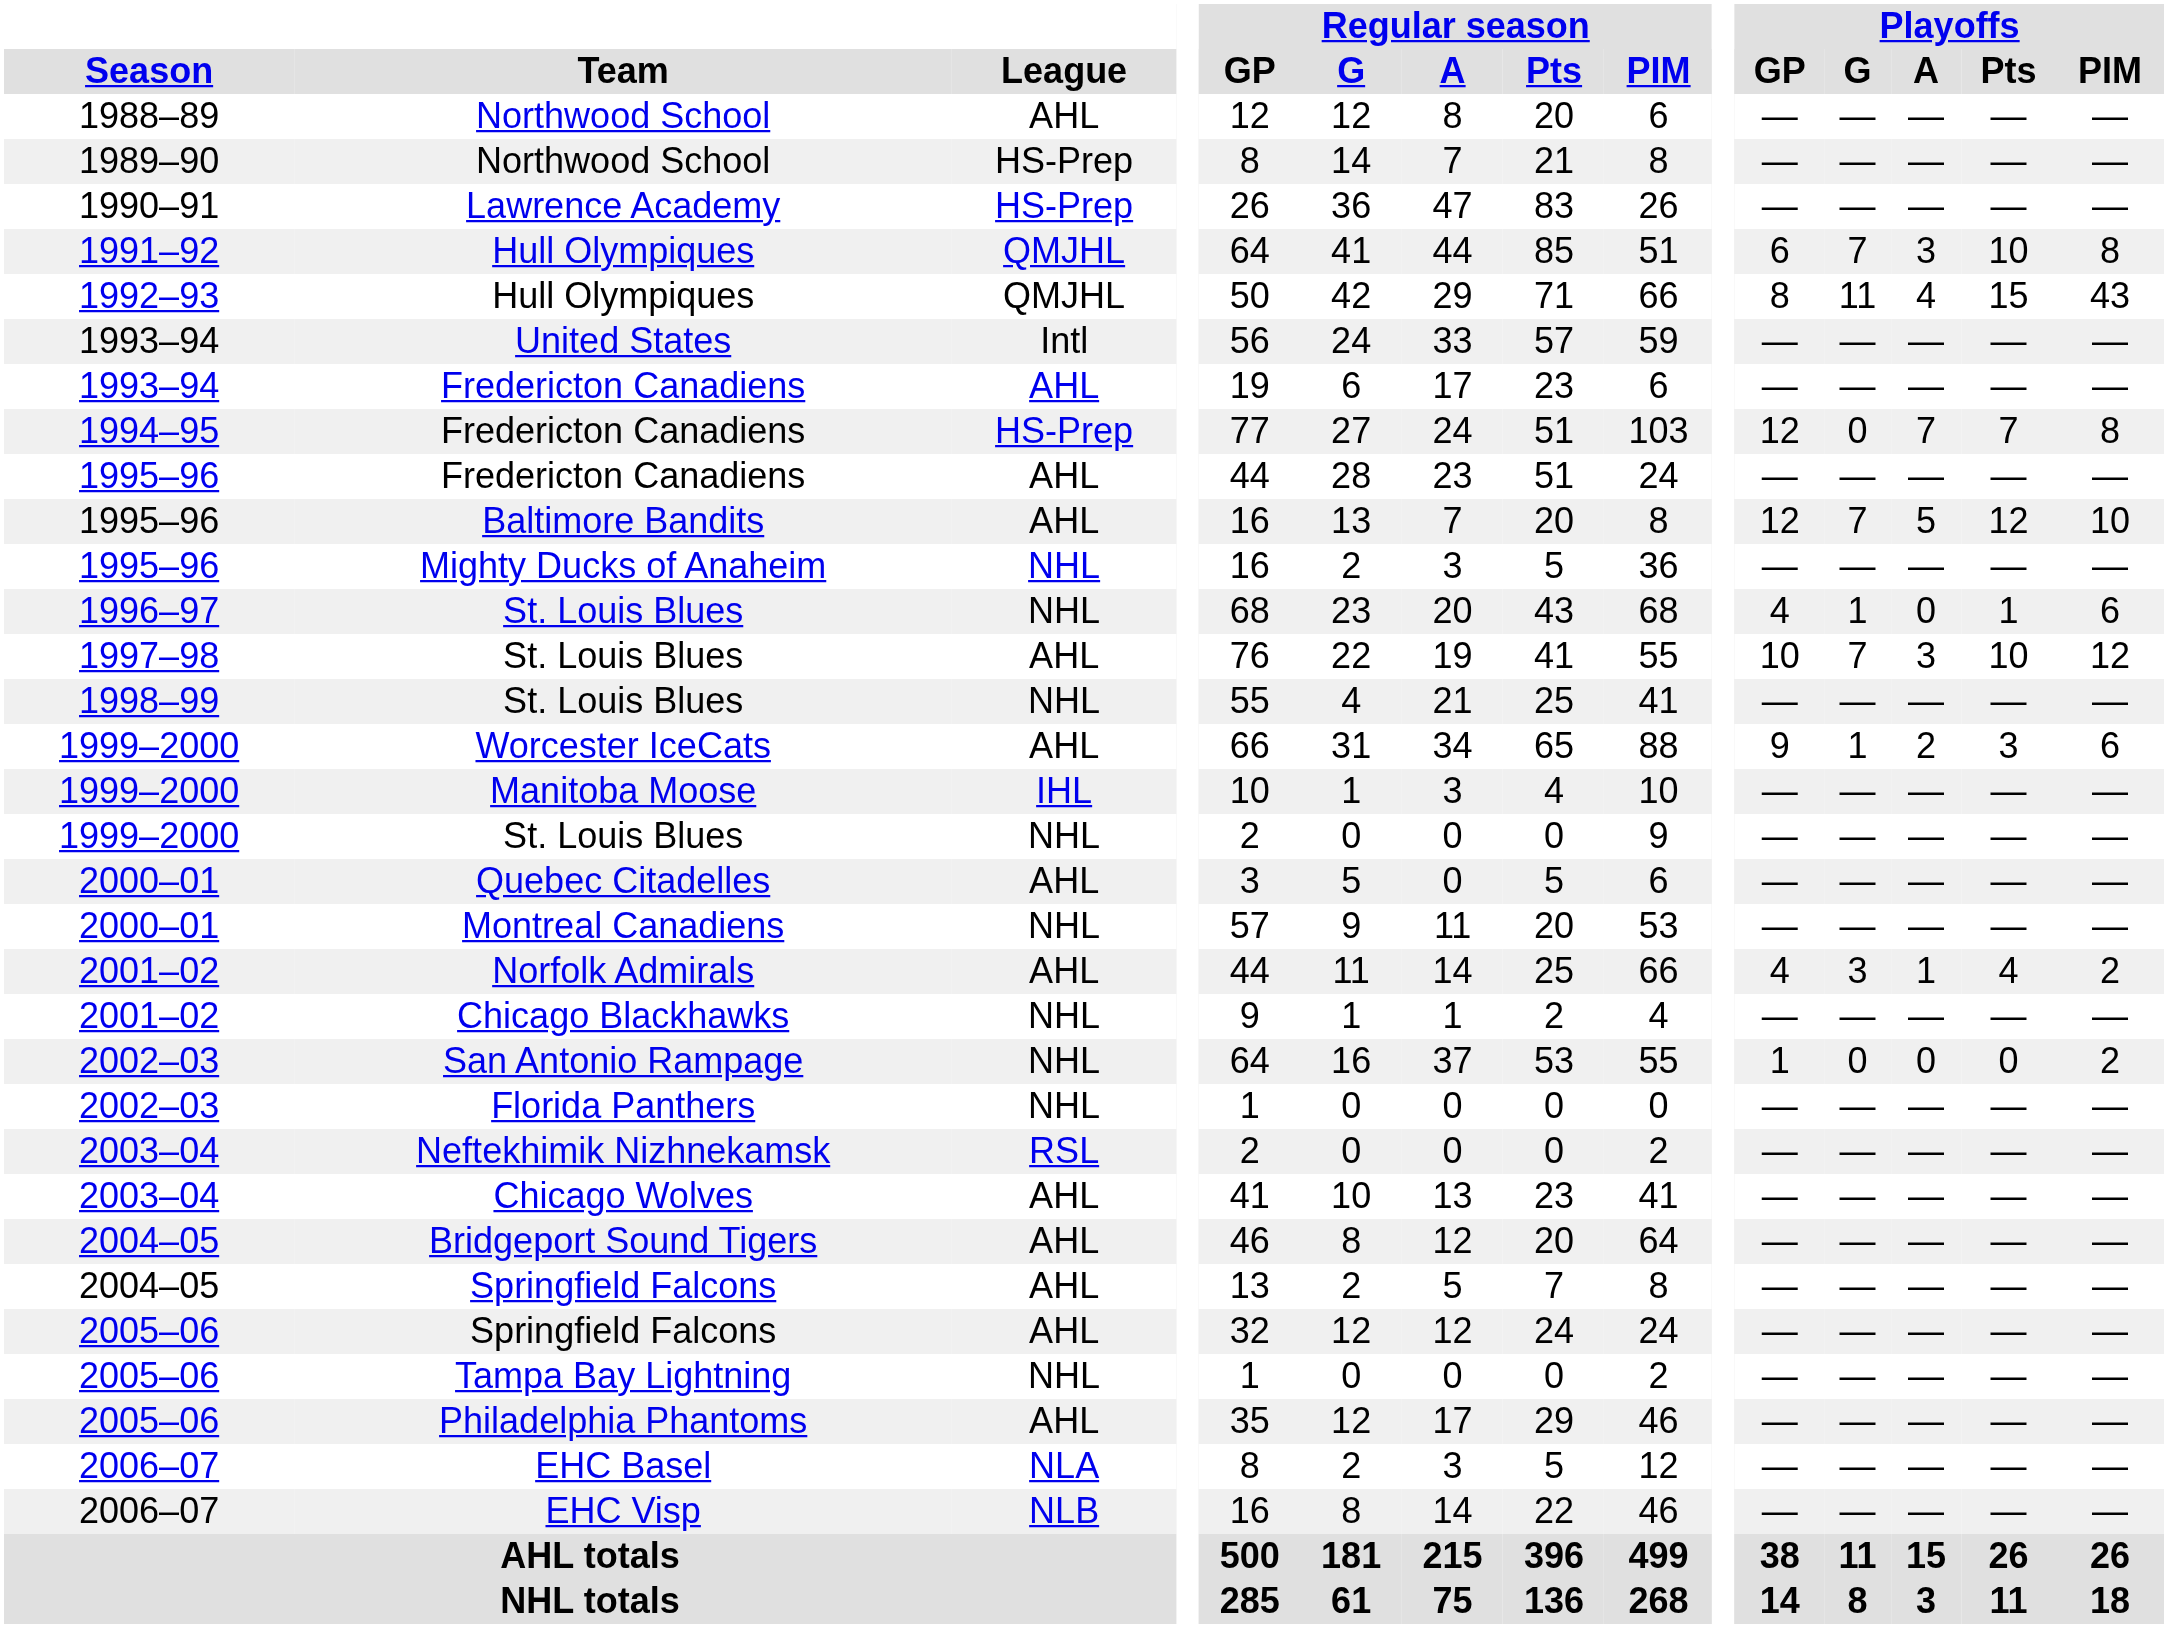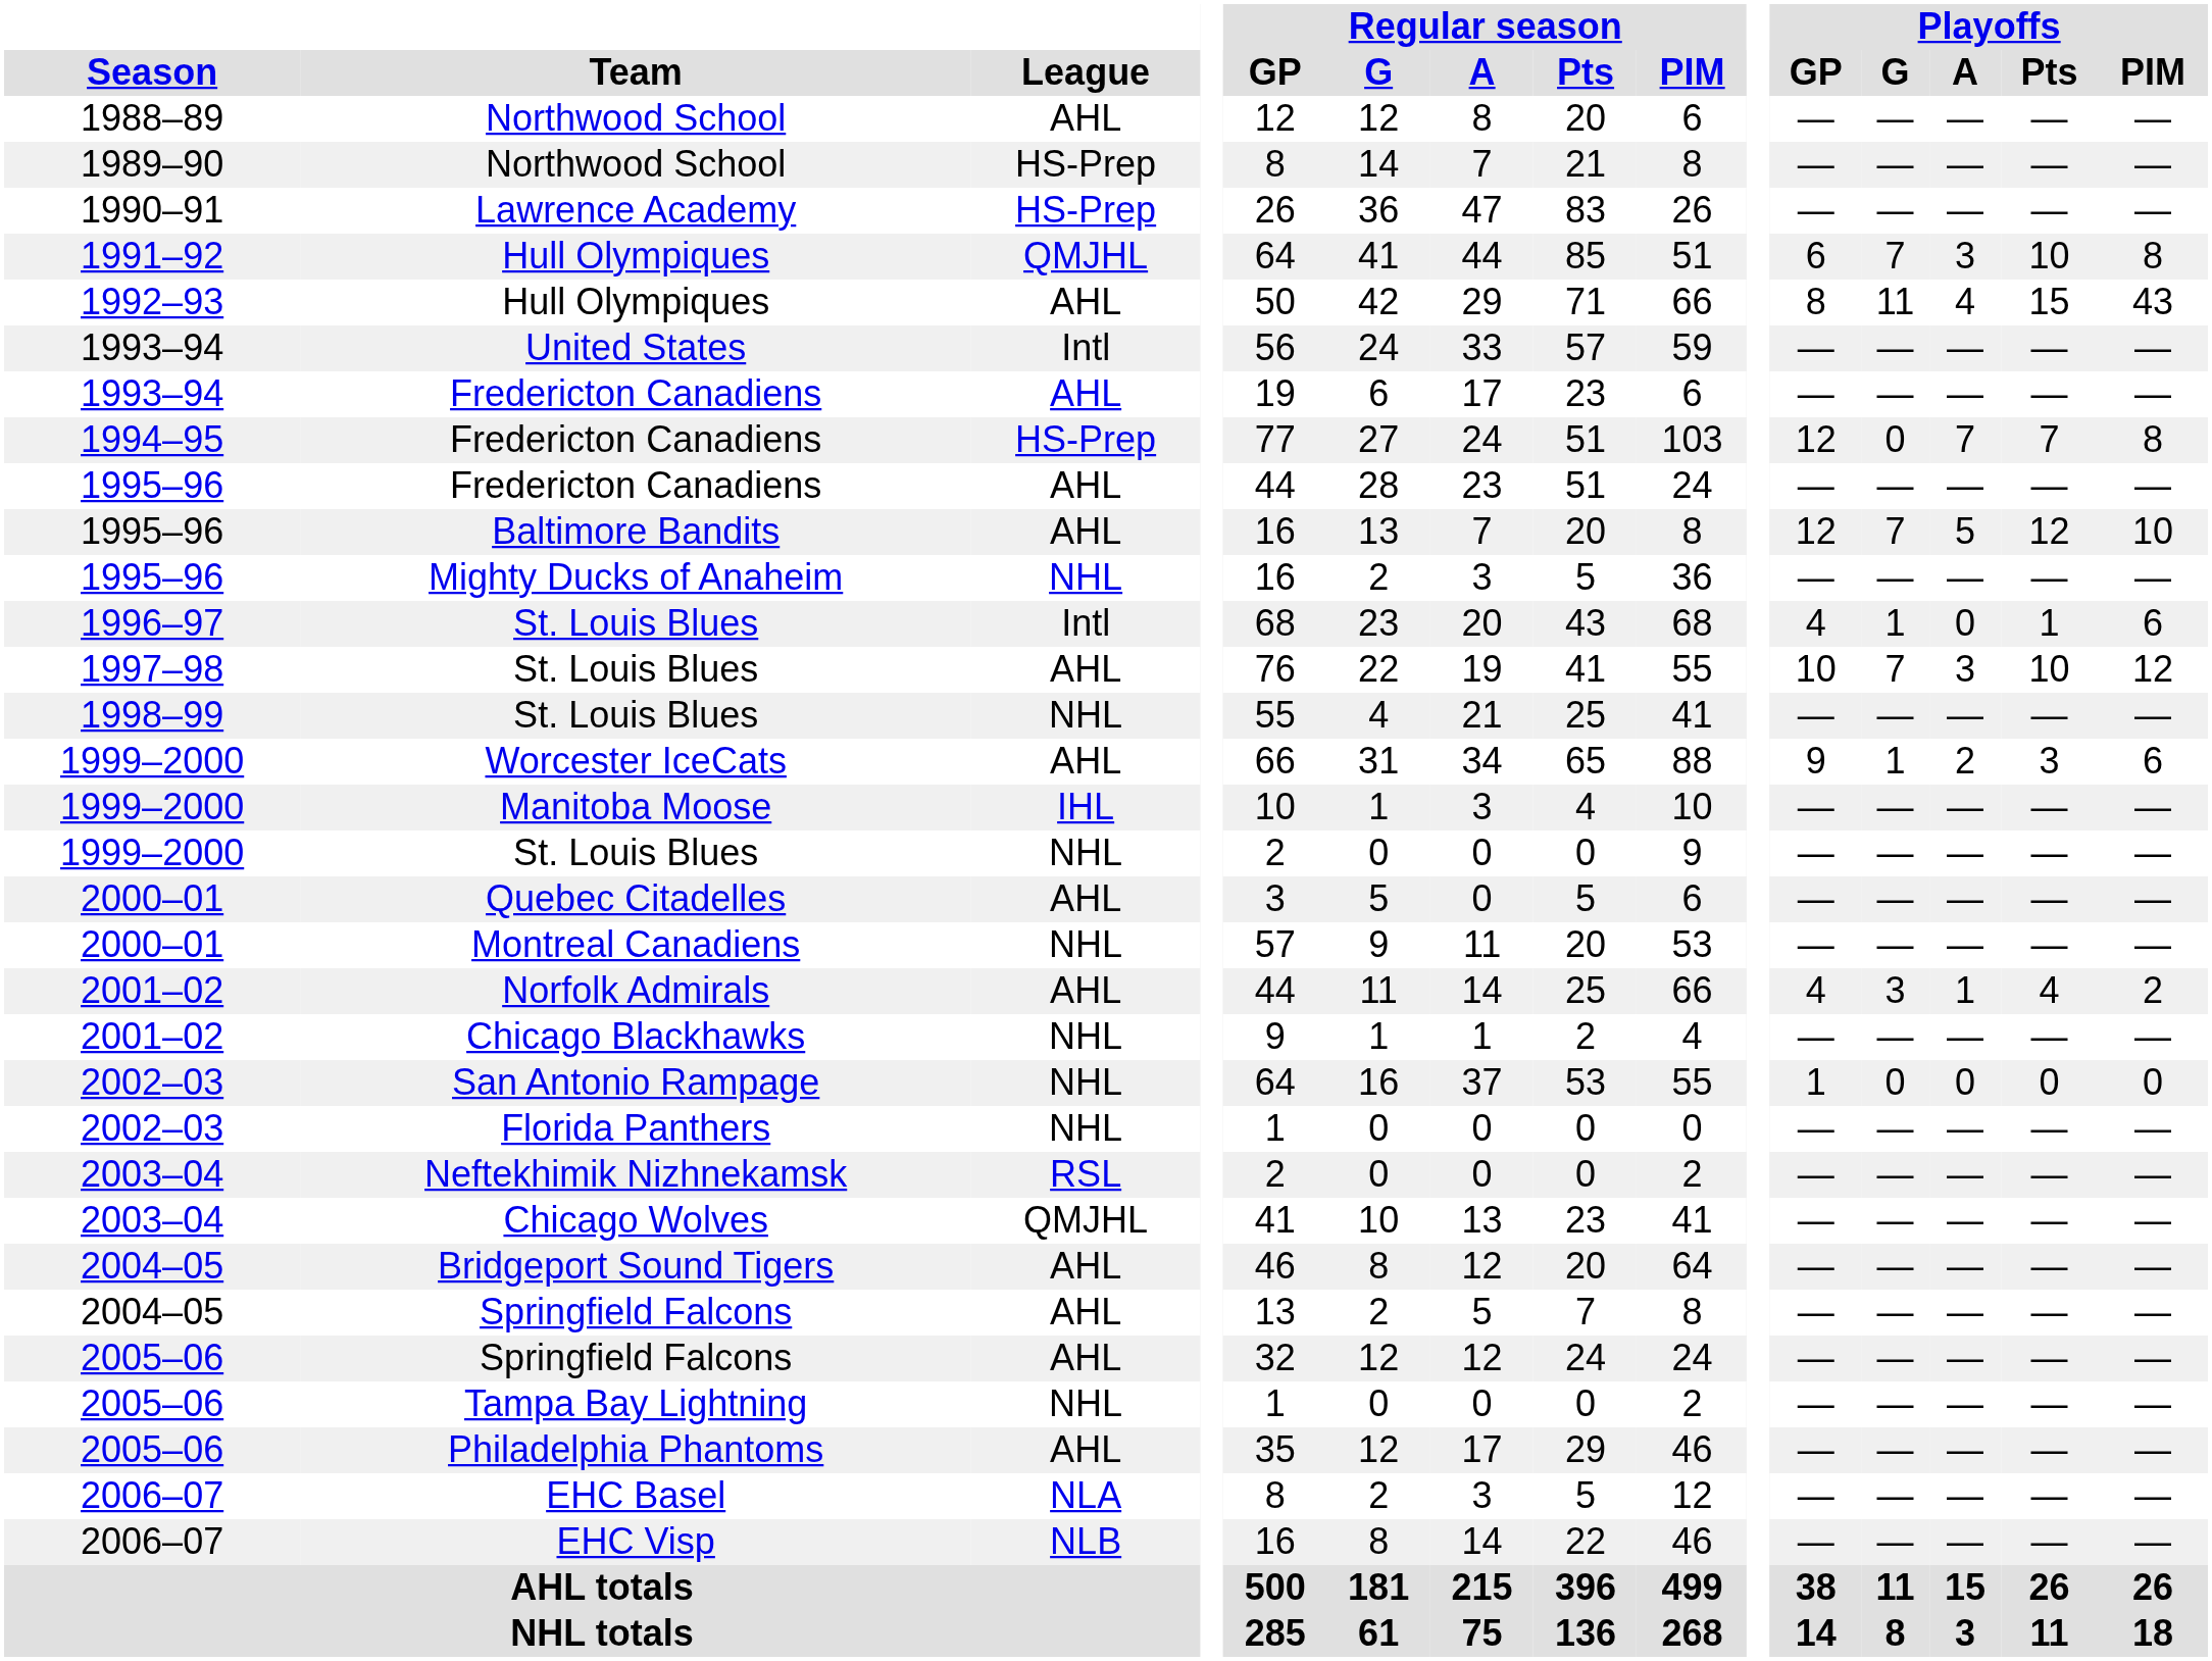 <table border="0" cellpadding="1" cellspacing="0" style="text-align:center; width:60em">
 <tr bgcolor="#e0e0e0">
 <th colspan="3" bgcolor="#ffffff"> </th>
 <th rowspan="99" bgcolor="#ffffff"> </th>
 <th colspan="5"><a href='#'>Regular season</a></th>
 <th rowspan="99" bgcolor="#ffffff"> </th>
 <th colspan="5"><a href='#'>Playoffs</a></th>
 </tr>
 <tr bgcolor="#e0e0e0">
 <th><a href='#'>Season</a></th>
 <th>Team</th>
 <th>League</th>
 <th>GP</th>
 <th><a href='#'>G</a></th>
 <th><a href='#'>A</a></th>
 <th><a href='#'>Pts</a></th>
 <th><a href='#'>PIM</a></th>
 <th>GP</th>
 <th>G</th>
 <th>A</th>
 <th>Pts</th>
 <th>PIM</th>
 </tr>
 <tr>
 <td>1988–89</td>
 <td><a href='#'>Northwood School</a></td>
 <td>AHL</td>
 <td>12</td>
 <td>12</td>
 <td>8</td>
 <td>20</td>
 <td>6</td>
 <td>—</td>
 <td>—</td>
 <td>—</td>
 <td>—</td>
 <td>—</td>
 </tr>
 <tr style="background: #f0f0f0;">
 <td>1989–90</td>
 <td>Northwood School</td>
 <td>HS-Prep</td>
 <td>8</td>
 <td>14</td>
 <td>7</td>
 <td>21</td>
 <td>8</td>
 <td>—</td>
 <td>—</td>
 <td>—</td>
 <td>—</td>
 <td>—</td>
 </tr>
 <tr>
 <td>1990–91</td>
 <td><a href='#'>Lawrence Academy</a></td>
 <td><a href='#'>HS-Prep</a></td>
 <td>26</td>
 <td>36</td>
 <td>47</td>
 <td>83</td>
 <td>26</td>
 <td>—</td>
 <td>—</td>
 <td>—</td>
 <td>—</td>
 <td>—</td>
 </tr>
 <tr style="background: #f0f0f0;">
 <td><a href='#'>1991–92</a></td>
 <td><a href='#'>Hull Olympiques</a></td>
 <td><a href='#'>QMJHL</a></td>
 <td>64</td>
 <td>41</td>
 <td>44</td>
 <td>85</td>
 <td>51</td>
 <td>6</td>
 <td>7</td>
 <td>3</td>
 <td>10</td>
 <td>8</td>
 </tr>
 <tr>
 <td><a href='#'>1992–93</a></td>
 <td>Hull Olympiques</td>
-<td>QMJHL</td>
+<td>AHL</td>
 <td>50</td>
 <td>42</td>
 <td>29</td>
 <td>71</td>
 <td>66</td>
 <td>8</td>
 <td>11</td>
 <td>4</td>
 <td>15</td>
 <td>43</td>
 </tr>
 <tr style="background: #f0f0f0;">
 <td>1993–94</td>
 <td><a href='#'>United States</a></td>
 <td>Intl</td>
 <td>56</td>
 <td>24</td>
 <td>33</td>
 <td>57</td>
 <td>59</td>
 <td>—</td>
 <td>—</td>
 <td>—</td>
 <td>—</td>
 <td>—</td>
 </tr>
 <tr>
 <td><a href='#'>1993–94</a></td>
 <td><a href='#'>Fredericton Canadiens</a></td>
 <td><a href='#'>AHL</a></td>
 <td>19</td>
 <td>6</td>
 <td>17</td>
 <td>23</td>
 <td>6</td>
 <td>—</td>
 <td>—</td>
 <td>—</td>
 <td>—</td>
 <td>—</td>
 </tr>
 <tr style="background: #f0f0f0;">
 <td><a href='#'>1994–95</a></td>
 <td>Fredericton Canadiens</td>
 <td><a href='#'>HS-Prep</a></td>
 <td>77</td>
 <td>27</td>
 <td>24</td>
 <td>51</td>
 <td>103</td>
 <td>12</td>
 <td>0</td>
 <td>7</td>
 <td>7</td>
 <td>8</td>
 </tr>
 <tr>
 <td><a href='#'>1995–96</a></td>
 <td>Fredericton Canadiens</td>
 <td>AHL</td>
 <td>44</td>
 <td>28</td>
 <td>23</td>
 <td>51</td>
 <td>24</td>
 <td>—</td>
 <td>—</td>
 <td>—</td>
 <td>—</td>
 <td>—</td>
 </tr>
 <tr style="background: #f0f0f0;">
 <td>1995–96</td>
 <td><a href='#'>Baltimore Bandits</a></td>
 <td>AHL</td>
 <td>16</td>
 <td>13</td>
 <td>7</td>
 <td>20</td>
 <td>8</td>
 <td>12</td>
 <td>7</td>
 <td>5</td>
 <td>12</td>
 <td>10</td>
 </tr>
 <tr>
 <td><a href='#'>1995–96</a></td>
 <td><a href='#'>Mighty Ducks of Anaheim</a></td>
 <td><a href='#'>NHL</a></td>
 <td>16</td>
 <td>2</td>
 <td>3</td>
 <td>5</td>
 <td>36</td>
 <td>—</td>
 <td>—</td>
 <td>—</td>
 <td>—</td>
 <td>—</td>
 </tr>
 <tr style="background: #f0f0f0;">
 <td><a href='#'>1996–97</a></td>
 <td><a href='#'>St. Louis Blues</a></td>
-<td>NHL</td>
+<td>Intl</td>
 <td>68</td>
 <td>23</td>
 <td>20</td>
 <td>43</td>
 <td>68</td>
 <td>4</td>
 <td>1</td>
 <td>0</td>
 <td>1</td>
 <td>6</td>
 </tr>
 <tr>
 <td><a href='#'>1997–98</a></td>
 <td>St. Louis Blues</td>
 <td>AHL</td>
 <td>76</td>
 <td>22</td>
 <td>19</td>
 <td>41</td>
 <td>55</td>
 <td>10</td>
 <td>7</td>
 <td>3</td>
 <td>10</td>
 <td>12</td>
 </tr>
 <tr style="background: #f0f0f0;">
 <td><a href='#'>1998–99</a></td>
 <td>St. Louis Blues</td>
 <td>NHL</td>
 <td>55</td>
 <td>4</td>
 <td>21</td>
 <td>25</td>
 <td>41</td>
 <td>—</td>
 <td>—</td>
 <td>—</td>
 <td>—</td>
 <td>—</td>
 </tr>
 <tr>
 <td><a href='#'>1999–2000</a></td>
 <td><a href='#'>Worcester IceCats</a></td>
 <td>AHL</td>
 <td>66</td>
 <td>31</td>
 <td>34</td>
 <td>65</td>
 <td>88</td>
 <td>9</td>
 <td>1</td>
 <td>2</td>
 <td>3</td>
 <td>6</td>
 </tr>
 <tr style="background: #f0f0f0;">
 <td><a href='#'>1999–2000</a></td>
 <td><a href='#'>Manitoba Moose</a></td>
 <td><a href='#'>IHL</a></td>
 <td>10</td>
 <td>1</td>
 <td>3</td>
 <td>4</td>
 <td>10</td>
 <td>—</td>
 <td>—</td>
 <td>—</td>
 <td>—</td>
 <td>—</td>
 </tr>
 <tr>
 <td><a href='#'>1999–2000</a></td>
 <td>St. Louis Blues</td>
 <td>NHL</td>
 <td>2</td>
 <td>0</td>
 <td>0</td>
 <td>0</td>
 <td>9</td>
 <td>—</td>
 <td>—</td>
 <td>—</td>
 <td>—</td>
 <td>—</td>
 </tr>
 <tr style="background: #f0f0f0;">
 <td><a href='#'>2000–01</a></td>
 <td><a href='#'>Quebec Citadelles</a></td>
 <td>AHL</td>
 <td>3</td>
 <td>5</td>
 <td>0</td>
 <td>5</td>
 <td>6</td>
 <td>—</td>
 <td>—</td>
 <td>—</td>
 <td>—</td>
 <td>—</td>
 </tr>
 <tr>
 <td><a href='#'>2000–01</a></td>
 <td><a href='#'>Montreal Canadiens</a></td>
 <td>NHL</td>
 <td>57</td>
 <td>9</td>
 <td>11</td>
 <td>20</td>
 <td>53</td>
 <td>—</td>
 <td>—</td>
 <td>—</td>
 <td>—</td>
 <td>—</td>
 </tr>
 <tr style="background: #f0f0f0;">
 <td><a href='#'>2001–02</a></td>
 <td><a href='#'>Norfolk Admirals</a></td>
 <td>AHL</td>
 <td>44</td>
 <td>11</td>
 <td>14</td>
 <td>25</td>
 <td>66</td>
 <td>4</td>
 <td>3</td>
 <td>1</td>
 <td>4</td>
 <td>2</td>
 </tr>
 <tr>
 <td><a href='#'>2001–02</a></td>
 <td><a href='#'>Chicago Blackhawks</a></td>
 <td>NHL</td>
 <td>9</td>
 <td>1</td>
 <td>1</td>
 <td>2</td>
 <td>4</td>
 <td>—</td>
 <td>—</td>
 <td>—</td>
 <td>—</td>
 <td>—</td>
 </tr>
 <tr style="background: #f0f0f0;">
 <td><a href='#'>2002–03</a></td>
 <td><a href='#'>San Antonio Rampage</a></td>
 <td>NHL</td>
 <td>64</td>
 <td>16</td>
 <td>37</td>
 <td>53</td>
 <td>55</td>
 <td>1</td>
 <td>0</td>
 <td>0</td>
 <td>0</td>
-<td>2</td>
+<td>0</td>
 </tr>
 <tr>
 <td><a href='#'>2002–03</a></td>
 <td><a href='#'>Florida Panthers</a></td>
 <td>NHL</td>
 <td>1</td>
 <td>0</td>
 <td>0</td>
 <td>0</td>
 <td>0</td>
 <td>—</td>
 <td>—</td>
 <td>—</td>
 <td>—</td>
 <td>—</td>
 </tr>
 <tr style="background: #f0f0f0;">
 <td><a href='#'>2003–04</a></td>
 <td><a href='#'>Neftekhimik Nizhnekamsk</a></td>
 <td><a href='#'>RSL</a></td>
 <td>2</td>
 <td>0</td>
 <td>0</td>
 <td>0</td>
 <td>2</td>
 <td>—</td>
 <td>—</td>
 <td>—</td>
 <td>—</td>
 <td>—</td>
 </tr>
 <tr>
 <td><a href='#'>2003–04</a></td>
 <td><a href='#'>Chicago Wolves</a></td>
-<td>AHL</td>
+<td>QMJHL</td>
 <td>41</td>
 <td>10</td>
 <td>13</td>
 <td>23</td>
 <td>41</td>
 <td>—</td>
 <td>—</td>
 <td>—</td>
 <td>—</td>
 <td>—</td>
 </tr>
 <tr style="background: #f0f0f0;">
 <td><a href='#'>2004–05</a></td>
 <td><a href='#'>Bridgeport Sound Tigers</a></td>
 <td>AHL</td>
 <td>46</td>
 <td>8</td>
 <td>12</td>
 <td>20</td>
 <td>64</td>
 <td>—</td>
 <td>—</td>
 <td>—</td>
 <td>—</td>
 <td>—</td>
 </tr>
 <tr>
 <td>2004–05</td>
 <td><a href='#'>Springfield Falcons</a></td>
 <td>AHL</td>
 <td>13</td>
 <td>2</td>
 <td>5</td>
 <td>7</td>
 <td>8</td>
 <td>—</td>
 <td>—</td>
 <td>—</td>
 <td>—</td>
 <td>—</td>
 </tr>
 <tr style="background: #f0f0f0;">
 <td><a href='#'>2005–06</a></td>
 <td>Springfield Falcons</td>
 <td>AHL</td>
 <td>32</td>
 <td>12</td>
 <td>12</td>
 <td>24</td>
 <td>24</td>
 <td>—</td>
 <td>—</td>
 <td>—</td>
 <td>—</td>
 <td>—</td>
 </tr>
 <tr>
 <td><a href='#'>2005–06</a></td>
 <td><a href='#'>Tampa Bay Lightning</a></td>
 <td>NHL</td>
 <td>1</td>
 <td>0</td>
 <td>0</td>
 <td>0</td>
 <td>2</td>
 <td>—</td>
 <td>—</td>
 <td>—</td>
 <td>—</td>
 <td>—</td>
 </tr>
 <tr style="background: #f0f0f0;">
 <td><a href='#'>2005–06</a></td>
 <td><a href='#'>Philadelphia Phantoms</a></td>
 <td>AHL</td>
 <td>35</td>
 <td>12</td>
 <td>17</td>
 <td>29</td>
 <td>46</td>
 <td>—</td>
 <td>—</td>
 <td>—</td>
 <td>—</td>
 <td>—</td>
 </tr>
 <tr>
 <td><a href='#'>2006–07</a></td>
 <td><a href='#'>EHC Basel</a></td>
 <td><a href='#'>NLA</a></td>
 <td>8</td>
 <td>2</td>
 <td>3</td>
 <td>5</td>
 <td>12</td>
 <td>—</td>
 <td>—</td>
 <td>—</td>
 <td>—</td>
 <td>—</td>
 </tr>
 <tr style="background: #f0f0f0;">
 <td>2006–07</td>
 <td><a href='#'>EHC Visp</a></td>
 <td><a href='#'>NLB</a></td>
 <td>16</td>
 <td>8</td>
 <td>14</td>
 <td>22</td>
 <td>46</td>
 <td>—</td>
 <td>—</td>
 <td>—</td>
 <td>—</td>
 <td>—</td>
 </tr>
 <tr style="background: #e0e0e0;">
 <th colspan="3">AHL totals</th>
 <th>500</th>
 <th>181</th>
 <th>215</th>
 <th>396</th>
 <th>499</th>
 <th>38</th>
 <th>11</th>
 <th>15</th>
 <th>26</th>
 <th>26</th>
 </tr>
 <tr style="background: #e0e0e0;">
 <th colspan="3">NHL totals</th>
 <th>285</th>
 <th>61</th>
 <th>75</th>
 <th>136</th>
 <th>268</th>
 <th>14</th>
 <th>8</th>
 <th>3</th>
 <th>11</th>
 <th>18</th>
 </tr>
 </table>
